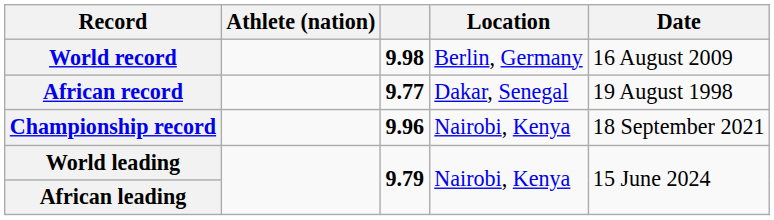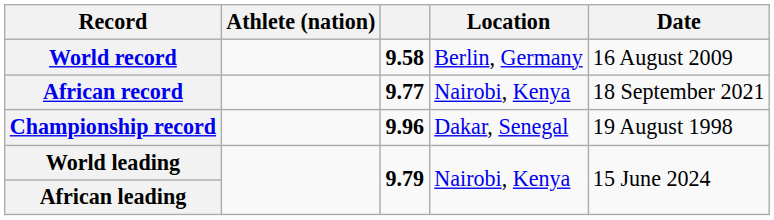 <table class="wikitable">
 <tr>
 <th scope="col">Record</th>
 <th scope="col">Athlete (nation)</th>
 <th scope="col"></th>
 <th scope="col">Location</th>
 <th scope="col">Date</th>
 </tr>
 <tr>
 <th scope="row"><a href='#'>World record</a></th>
 <td></td>
-<td align="center"><strong>9.98</strong></td>
+<td align="center"><strong>9.58</strong></td>
 <td><a href='#'>Berlin</a>, <a href='#'>Germany</a></td>
 <td>16 August 2009</td>
 </tr>
 <tr>
 <th scope="row"><a href='#'>African record</a></th>
 <td></td>
 <td align="center"><strong>9.77</strong></td>
-<td><a href='#'>Dakar</a>, <a href='#'>Senegal</a></td>
-<td>19 August 1998</td>
+<td><a href='#'>Nairobi</a>, <a href='#'>Kenya</a></td>
+<td>18 September 2021</td>
 </tr>
 <tr>
 <th><a href='#'>Championship record</a></th>
 <td></td>
 <td align="center"><strong>9.96</strong></td>
-<td><a href='#'>Nairobi</a>, <a href='#'>Kenya</a></td>
-<td>18 September 2021</td>
+<td><a href='#'>Dakar</a>, <a href='#'>Senegal</a></td>
+<td>19 August 1998</td>
 </tr>
 <tr>
 <th scope="row">World leading</th>
 <td rowspan="2"></td>
 <td rowspan="2" align="center"><strong>9.79</strong></td>
 <td rowspan="2"><a href='#'>Nairobi</a>, <a href='#'>Kenya</a></td>
 <td rowspan="2">15 June 2024</td>
 </tr>
 <tr>
 <th scope="row">African leading</th>
 </tr>
 </table>
